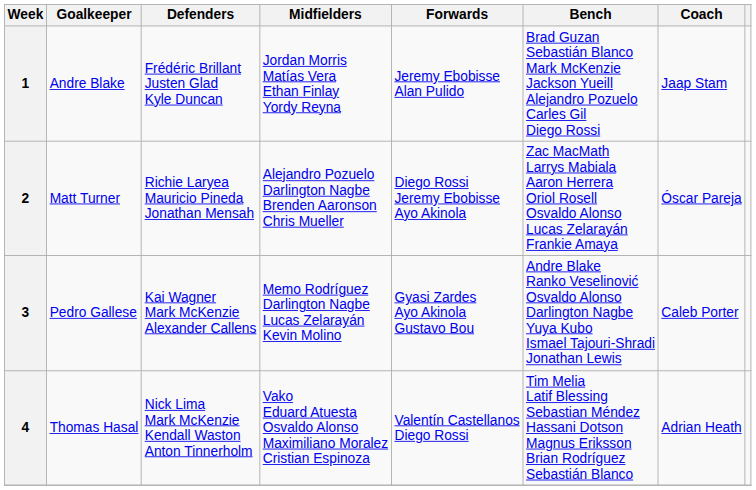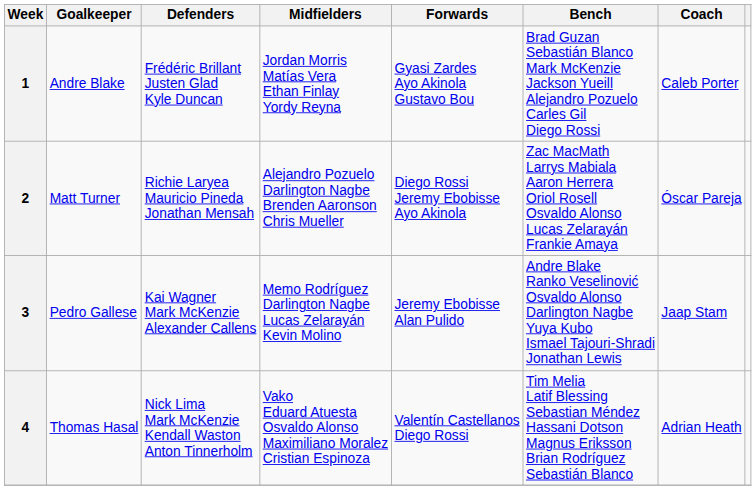 <table class="wikitable collapsible collapsed">
 <tr>
 <th>Week</th>
 <th>Goalkeeper</th>
 <th>Defenders</th>
 <th>Midfielders</th>
 <th>Forwards</th>
 <th>Bench</th>
 <th>Coach</th>
 <th></th>
 </tr>
 <tr>
 <th>1</th>
 <td> <a href='#'>Andre Blake</a></td>
 <td> <a href='#'>Frédéric Brillant</a><br> <a href='#'>Justen Glad</a><br> <a href='#'>Kyle Duncan</a></td>
 <td> <a href='#'>Jordan Morris</a><br> <a href='#'>Matías Vera</a><br> <a href='#'>Ethan Finlay</a><br> <a href='#'>Yordy Reyna</a></td>
-<td> <a href='#'>Jeremy Ebobisse</a><br> <a href='#'>Alan Pulido</a></td>
+<td> <a href='#'>Gyasi Zardes</a><br> <a href='#'>Ayo Akinola</a><br> <a href='#'>Gustavo Bou</a></td>
 <td> <a href='#'>Brad Guzan</a><br> <a href='#'>Sebastián Blanco</a><br> <a href='#'>Mark McKenzie</a><br> <a href='#'>Jackson Yueill</a><br> <a href='#'>Alejandro Pozuelo</a><br> <a href='#'>Carles Gil</a><br> <a href='#'>Diego Rossi</a></td>
-<td> <a href='#'>Jaap Stam</a></td>
+<td> <a href='#'>Caleb Porter</a></td>
 <td></td>
 </tr>
 <tr>
 <th>2</th>
 <td> <a href='#'>Matt Turner</a></td>
 <td> <a href='#'>Richie Laryea</a><br> <a href='#'>Mauricio Pineda</a><br> <a href='#'>Jonathan Mensah</a></td>
 <td> <a href='#'>Alejandro Pozuelo</a><br> <a href='#'>Darlington Nagbe</a><br> <a href='#'>Brenden Aaronson</a><br> <a href='#'>Chris Mueller</a></td>
 <td> <a href='#'>Diego Rossi</a><br> <a href='#'>Jeremy Ebobisse</a><br> <a href='#'>Ayo Akinola</a></td>
 <td> <a href='#'>Zac MacMath</a><br> <a href='#'>Larrys Mabiala</a><br> <a href='#'>Aaron Herrera</a><br> <a href='#'>Oriol Rosell</a><br> <a href='#'>Osvaldo Alonso</a><br> <a href='#'>Lucas Zelarayán</a><br> <a href='#'>Frankie Amaya</a></td>
 <td> <a href='#'>Óscar Pareja</a></td>
 <td></td>
 </tr>
 <tr>
 <th>3</th>
 <td> <a href='#'>Pedro Gallese</a></td>
 <td> <a href='#'>Kai Wagner</a><br> <a href='#'>Mark McKenzie</a><br> <a href='#'>Alexander Callens</a></td>
 <td> <a href='#'>Memo Rodríguez</a><br> <a href='#'>Darlington Nagbe</a><br> <a href='#'>Lucas Zelarayán</a><br> <a href='#'>Kevin Molino</a></td>
-<td> <a href='#'>Gyasi Zardes</a><br> <a href='#'>Ayo Akinola</a><br> <a href='#'>Gustavo Bou</a></td>
+<td> <a href='#'>Jeremy Ebobisse</a><br> <a href='#'>Alan Pulido</a></td>
 <td> <a href='#'>Andre Blake</a><br> <a href='#'>Ranko Veselinović</a><br> <a href='#'>Osvaldo Alonso</a><br> <a href='#'>Darlington Nagbe</a><br> <a href='#'>Yuya Kubo</a><br> <a href='#'>Ismael Tajouri-Shradi</a><br> <a href='#'>Jonathan Lewis</a></td>
-<td> <a href='#'>Caleb Porter</a></td>
+<td> <a href='#'>Jaap Stam</a></td>
 <td></td>
 </tr>
 <tr>
 <th>4</th>
 <td> <a href='#'>Thomas Hasal</a></td>
 <td> <a href='#'>Nick Lima</a><br> <a href='#'>Mark McKenzie</a><br> <a href='#'>Kendall Waston</a><br> <a href='#'>Anton Tinnerholm</a></td>
 <td> <a href='#'>Vako</a><br> <a href='#'>Eduard Atuesta</a><br> <a href='#'>Osvaldo Alonso</a><br> <a href='#'>Maximiliano Moralez</a><br> <a href='#'>Cristian Espinoza</a></td>
 <td> <a href='#'>Valentín Castellanos</a><br> <a href='#'>Diego Rossi</a></td>
 <td> <a href='#'>Tim Melia</a><br> <a href='#'>Latif Blessing</a><br> <a href='#'>Sebastian Méndez</a><br> <a href='#'>Hassani Dotson</a><br> <a href='#'>Magnus Eriksson</a><br> <a href='#'>Brian Rodríguez</a><br> <a href='#'>Sebastián Blanco</a></td>
 <td> <a href='#'>Adrian Heath</a></td>
 <td></td>
 </tr>
 <tr>
 </tr>
 </table>
